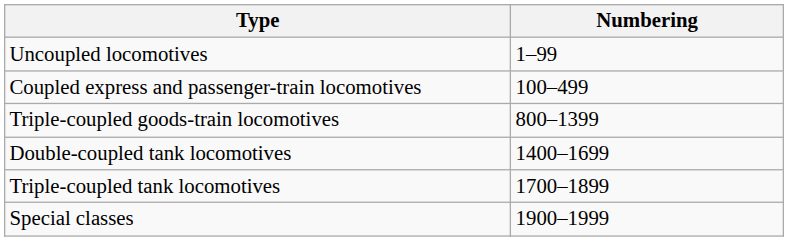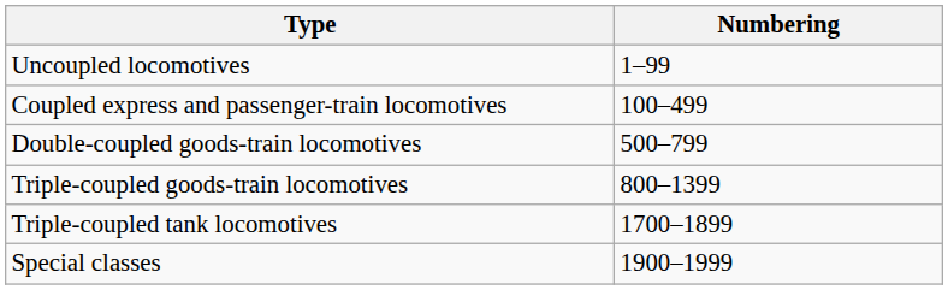 <table class="wikitable" width="600px">
 <tr bgcolor="#e0e0e0">
 <th width="65">Type</th>
 <th width="35%">Numbering</th>
 </tr>
 <tr>
 <td>Uncoupled locomotives</td>
 <td>1–99</td>
 </tr>
 <tr>
 <td>Coupled express and passenger-train locomotives</td>
 <td>100–499</td>
 </tr>
 <tr>
+<td>Double-coupled goods-train locomotives</td>
+<td>500–799</td>
+</tr>
+<tr>
 <td>Triple-coupled goods-train locomotives</td>
 <td>800–1399</td>
-</tr>
-<tr>
-<td>Double-coupled tank locomotives</td>
-<td>1400–1699</td>
 </tr>
 <tr>
 <td>Triple-coupled tank locomotives</td>
 <td>1700–1899</td>
 </tr>
 <tr>
 <td>Special classes</td>
 <td>1900–1999</td>
 </tr>
 </table>
